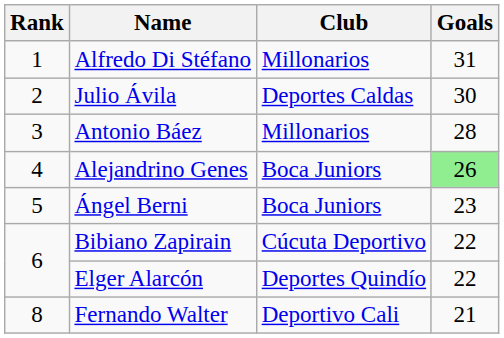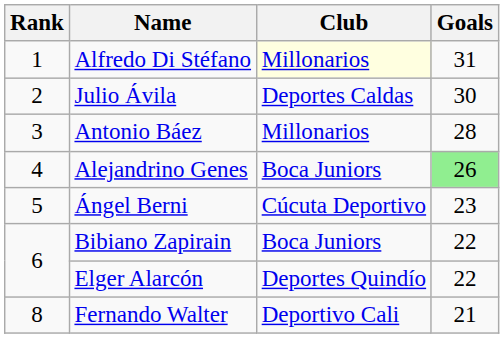 <table class="wikitable" border="1">
 <tr>
 <th>Rank</th>
 <th>Name</th>
 <th>Club</th>
 <th>Goals</th>
 </tr>
 <tr>
 <td align=center>1</td>
 <td>  <a href='#'>Alfredo Di Stéfano</a></td>
-<td><a href='#'>Millonarios</a></td>
+<td style="background: lightyellow;"><a href='#'>Millonarios</a></td>
 <td align=center>31</td>
 </tr>
 <tr>
 <td align=center>2</td>
 <td> <a href='#'>Julio Ávila</a></td>
 <td><a href='#'>Deportes Caldas</a></td>
 <td align=center>30</td>
 </tr>
 <tr>
 <td align=center>3</td>
 <td> <a href='#'>Antonio Báez</a></td>
 <td><a href='#'>Millonarios</a></td>
 <td align=center>28</td>
 </tr>
 <tr>
 <td align=center>4</td>
 <td> <a href='#'>Alejandrino Genes</a></td>
 <td><a href='#'>Boca Juniors</a></td>
 <td align=center style="background: lightgreen;">26</td>
 </tr>
 <tr>
 <td align=center>5</td>
 <td> <a href='#'>Ángel Berni</a></td>
-<td><a href='#'>Boca Juniors</a></td>
+<td><a href='#'>Cúcuta Deportivo</a></td>
 <td align=center>23</td>
 </tr>
 <tr>
 <td rowspan=2 align=center>6</td>
 <td> <a href='#'>Bibiano Zapirain</a></td>
-<td><a href='#'>Cúcuta Deportivo</a></td>
+<td><a href='#'>Boca Juniors</a></td>
 <td align=center>22</td>
 </tr>
 <tr>
 <td> <a href='#'>Elger Alarcón</a></td>
 <td><a href='#'>Deportes Quindío</a></td>
 <td align=center>22</td>
 </tr>
 <tr>
 <td align=center>8</td>
 <td> <a href='#'>Fernando Walter</a></td>
 <td><a href='#'>Deportivo Cali</a></td>
 <td align=center>21</td>
 </tr>
 </table>
